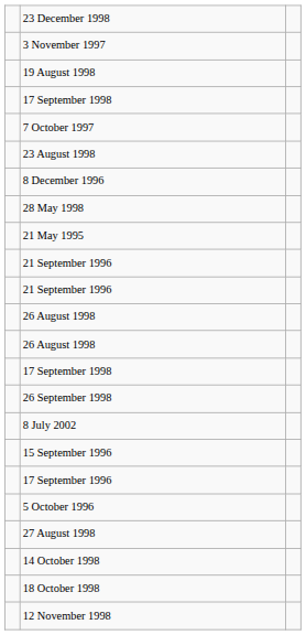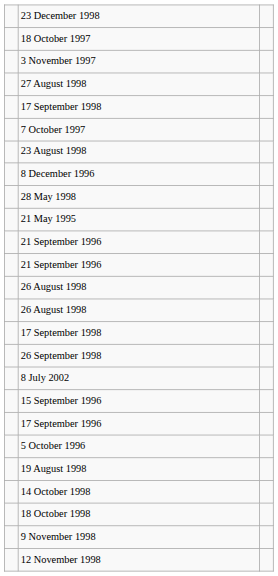 <table class="wikitable" style="font-size: 80%; float: left; width: 26em; margin-right: 1em; height: 700px">
 <tr>
 <td></td>
 <td>23 December 1998</td>
+<td></td>
+</tr>
+<tr>
+<td></td>
+<td>18 October 1997</td>
 <td></td>
 </tr>
 <tr>
 <td></td>
 <td>3 November 1997</td>
 <td></td>
 </tr>
 <tr>
 <td></td>
-<td>19 August 1998</td>
+<td>27 August 1998</td>
 <td></td>
 </tr>
 <tr>
 <td></td>
 <td>17 September 1998</td>
 <td></td>
 </tr>
 <tr>
 <td></td>
 <td>7 October 1997</td>
 <td></td>
 </tr>
 <tr>
 <td></td>
 <td>23 August 1998</td>
 <td></td>
 </tr>
 <tr>
 <td></td>
 <td>8 December 1996</td>
 <td></td>
 </tr>
 <tr>
 <td></td>
 <td>28 May 1998</td>
 <td></td>
 </tr>
 <tr>
 <td></td>
 <td>21 May 1995</td>
 <td></td>
 </tr>
 <tr>
 <td></td>
 <td>21 September 1996</td>
 <td></td>
 </tr>
 <tr>
 <td></td>
 <td>21 September 1996</td>
 <td></td>
 </tr>
 <tr>
 <td></td>
 <td>26 August 1998</td>
 <td></td>
 </tr>
 <tr>
 <td></td>
 <td>26 August 1998</td>
 <td></td>
 </tr>
 <tr>
 <td></td>
 <td>17 September 1998</td>
 <td></td>
 </tr>
 <tr>
 <td></td>
 <td>26 September 1998</td>
 <td></td>
 </tr>
 <tr>
 <td></td>
 <td>8 July 2002</td>
 <td></td>
 </tr>
 <tr>
 <td></td>
 <td>15 September 1996</td>
 <td></td>
 </tr>
 <tr>
 <td></td>
 <td>17 September 1996</td>
 <td></td>
 </tr>
 <tr>
 <td></td>
 <td>5 October 1996</td>
 <td></td>
 </tr>
 <tr>
 <td></td>
-<td>27 August 1998</td>
+<td>19 August 1998</td>
 <td></td>
 </tr>
 <tr>
 <td></td>
 <td>14 October 1998</td>
 <td></td>
 </tr>
 <tr>
 <td></td>
 <td>18 October 1998</td>
 <td></td>
 </tr>
 <tr>
 <td></td>
+<td>9 November 1998</td>
+<td></td>
+</tr>
+<tr>
+<td></td>
 <td>12 November 1998</td>
 <td></td>
 </tr>
 </table>
